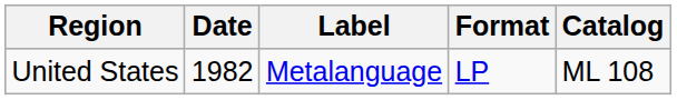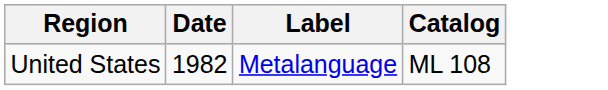 <table class="wikitable">
 <tr>
 <th>Region</th>
 <th>Date</th>
 <th>Label</th>
-<th>Format</th>
 <th>Catalog</th>
 </tr>
 <tr>
 <td>United States</td>
 <td>1982</td>
 <td><a href='#'>Metalanguage</a></td>
-<td><a href='#'>LP</a></td>
 <td>ML 108</td>
 </tr>
 </table>
